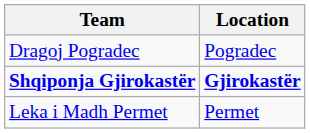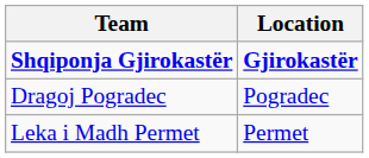 <table class="wikitable sortable">
 <tr>
 <th>Team</th>
 <th>Location</th>
 </tr>
 <tr>
+<td><strong><a href='#'>Shqiponja Gjirokastër</a></strong></td>
+<td><strong><a href='#'>Gjirokastër</a></strong></td>
+</tr>
+<tr>
 <td><a href='#'>Dragoj Pogradec</a></td>
 <td><a href='#'>Pogradec</a></td>
-</tr>
-<tr>
-<td><strong><a href='#'>Shqiponja Gjirokastër</a></strong></td>
-<td><strong><a href='#'>Gjirokastër</a></strong></td>
 </tr>
 <tr>
 <td><a href='#'>Leka i Madh Permet</a></td>
 <td><a href='#'>Permet</a></td>
 </tr>
 </table>
